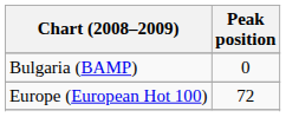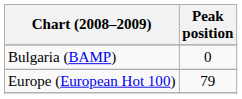 <table class="wikitable sortable">
 <tr>
 <th>Chart (2008–2009)</th>
 <th>Peak<br>position</th>
 </tr>
 <tr>
 </tr>
 <tr>
 </tr>
 <tr>
 <td>Bulgaria (<a href='#'>BAMP</a>)</td>
 <td align="center">0</td>
 </tr>
 <tr>
 </tr>
 <tr>
 <td>Europe (<a href='#'>European Hot 100</a>)</td>
-<td align="center">72</td>
+<td align="center">79</td>
 </tr>
 <tr>
 </tr>
 <tr>
 </tr>
 <tr>
 </tr>
 <tr>
 </tr>
 <tr>
 </tr>
 <tr>
 </tr>
 <tr>
 </tr>
 <tr>
 </tr>
 <tr>
 </tr>
 <tr>
 </tr>
 <tr>
 </tr>
 <tr>
 </tr>
 <tr>
 </tr>
 <tr>
 </tr>
 <tr>
 </tr>
 </table>
